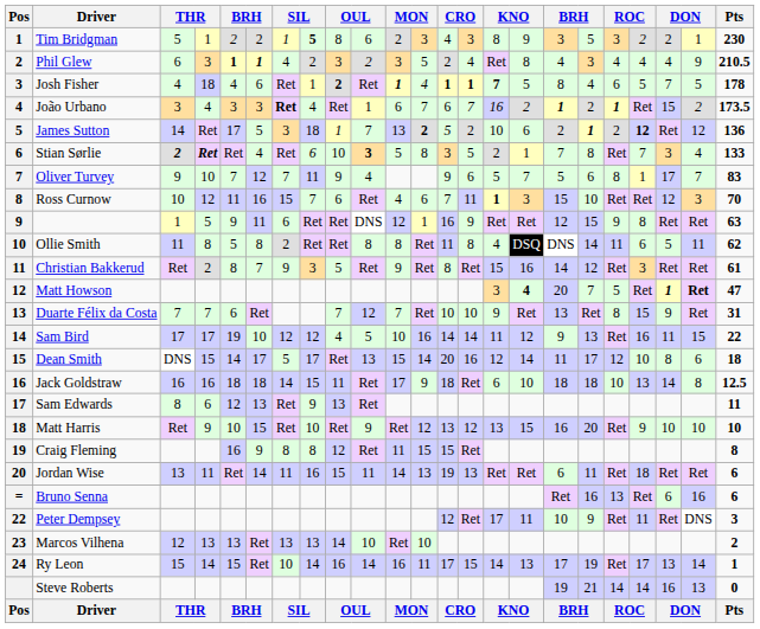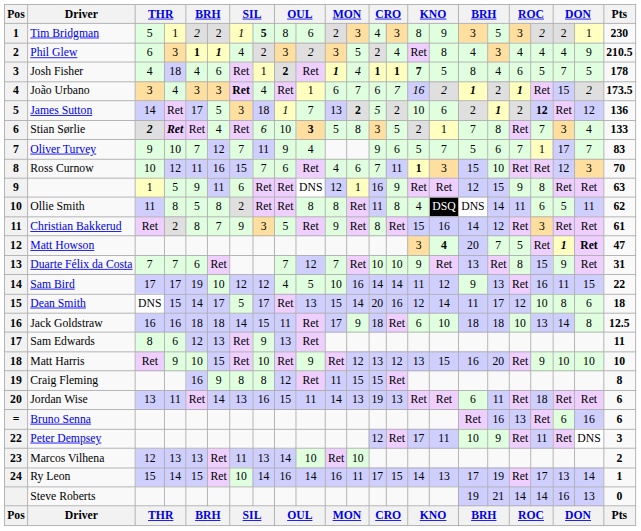 <table class="wikitable" style="font-size: 85%; text-align: center;">
 <tr valign="top">
 <th valign="middle">Pos</th>
 <th valign="middle">Driver</th>
 <th colspan=2><a href='#'>THR</a></th>
 <th colspan=2><a href='#'>BRH</a></th>
 <th colspan=2><a href='#'>SIL</a></th>
 <th colspan=2><a href='#'>OUL</a></th>
 <th colspan=2><a href='#'>MON</a></th>
 <th colspan=2><a href='#'>CRO</a></th>
 <th colspan=2><a href='#'>KNO</a></th>
 <th colspan=2><a href='#'>BRH</a></th>
 <th colspan=2><a href='#'>ROC</a></th>
 <th colspan=2><a href='#'>DON</a></th>
 <th valign="middle">Pts</th>
 </tr>
 <tr>
 <th>1</th>
 <td align=left> <a href='#'>Tim Bridgman</a></td>
 <td style="background:#dfffdf;">5</td>
 <td style="background:#ffffbf;">1</td>
 <td style="background:#dfdfdf;"><em>2</em></td>
 <td style="background:#dfdfdf;">2</td>
 <td style="background:#ffffbf;"><em>1</em></td>
 <td style="background:#dfffdf;"><strong>5</strong></td>
 <td style="background:#dfffdf;">8</td>
 <td style="background:#dfffdf;">6</td>
 <td style="background:#dfdfdf;">2</td>
 <td style="background:#ffdf9f;">3</td>
 <td style="background:#dfffdf;">4</td>
 <td style="background:#ffdf9f;">3</td>
 <td style="background:#dfffdf;">8</td>
 <td style="background:#dfffdf;">9</td>
 <td style="background:#ffdf9f;">3</td>
 <td style="background:#dfffdf;">5</td>
 <td style="background:#ffdf9f;">3</td>
 <td style="background:#dfdfdf;"><em>2</em></td>
 <td style="background:#dfdfdf;">2</td>
 <td style="background:#ffffbf;">1</td>
 <td><strong>230</strong></td>
 </tr>
 <tr>
 <th>2</th>
 <td align=left> <a href='#'>Phil Glew</a></td>
 <td style="background:#dfffdf;">6</td>
 <td style="background:#ffdf9f;">3</td>
 <td style="background:#ffffbf;"><strong>1</strong></td>
 <td style="background:#ffffbf;"><strong><em>1</em></strong></td>
 <td style="background:#dfffdf;">4</td>
 <td style="background:#dfdfdf;">2</td>
 <td style="background:#ffdf9f;">3</td>
 <td style="background:#dfdfdf;"><em>2</em></td>
 <td style="background:#ffdf9f;">3</td>
 <td style="background:#dfffdf;">5</td>
 <td style="background:#dfdfdf;">2</td>
 <td style="background:#dfffdf;">4</td>
 <td style="background:#efcfff;">Ret</td>
 <td style="background:#dfffdf;">8</td>
 <td style="background:#dfffdf;">4</td>
 <td style="background:#ffdf9f;">3</td>
 <td style="background:#dfffdf;">4</td>
 <td style="background:#dfffdf;">4</td>
 <td style="background:#dfffdf;">4</td>
 <td style="background:#dfffdf;">9</td>
 <td><strong>210.5</strong></td>
 </tr>
 <tr>
 <th>3</th>
 <td align=left> Josh Fisher</td>
 <td style="background:#dfffdf;">4</td>
 <td style="background:#cfcfff;">18</td>
 <td style="background:#dfffdf;">4</td>
 <td style="background:#dfffdf;">6</td>
 <td style="background:#efcfff;">Ret</td>
 <td style="background:#ffffbf;">1</td>
 <td style="background:#dfdfdf;"><strong>2</strong></td>
 <td style="background:#efcfff;">Ret</td>
 <td style="background:#ffffbf;"><strong><em>1</em></strong></td>
 <td style="background:#dfffdf;"><em>4</em></td>
 <td style="background:#ffffbf;"><strong>1</strong></td>
 <td style="background:#ffffbf;"><strong>1</strong></td>
 <td style="background:#dfffdf;"><strong>7</strong></td>
 <td style="background:#dfffdf;">5</td>
 <td style="background:#dfffdf;">8</td>
 <td style="background:#dfffdf;">4</td>
 <td style="background:#dfffdf;">6</td>
 <td style="background:#dfffdf;">5</td>
 <td style="background:#dfffdf;">7</td>
 <td style="background:#dfffdf;">5</td>
 <td><strong>178</strong></td>
 </tr>
 <tr>
 <th>4</th>
 <td align=left> João Urbano</td>
 <td style="background:#ffdf9f;">3</td>
 <td style="background:#dfffdf;">4</td>
 <td style="background:#ffdf9f;">3</td>
 <td style="background:#ffdf9f;">3</td>
 <td style="background:#efcfff;"><strong>Ret</strong></td>
 <td style="background:#dfffdf;">4</td>
 <td style="background:#efcfff;">Ret</td>
 <td style="background:#ffffbf;">1</td>
 <td style="background:#dfffdf;">6</td>
 <td style="background:#dfffdf;">7</td>
 <td style="background:#dfffdf;">6</td>
 <td style="background:#dfffdf;"><em>7</em></td>
 <td style="background:#cfcfff;"><em>16</em></td>
 <td style="background:#dfdfdf;"><em>2</em></td>
 <td style="background:#ffffbf;"><strong><em>1</em></strong></td>
 <td style="background:#dfdfdf;">2</td>
 <td style="background:#ffffbf;"><strong><em>1</em></strong></td>
 <td style="background:#efcfff;">Ret</td>
 <td style="background:#cfcfff;">15</td>
 <td style="background:#dfdfdf;"><em>2</em></td>
 <td><strong>173.5</strong></td>
 </tr>
 <tr>
 <th>5</th>
 <td align=left> <a href='#'>James Sutton</a></td>
 <td style="background:#cfcfff;">14</td>
 <td style="background:#efcfff;">Ret</td>
 <td style="background:#cfcfff;">17</td>
 <td style="background:#dfffdf;">5</td>
 <td style="background:#ffdf9f;">3</td>
 <td style="background:#cfcfff;">18</td>
 <td style="background:#ffffbf;"><em>1</em></td>
 <td style="background:#dfffdf;">7</td>
 <td style="background:#cfcfff;">13</td>
 <td style="background:#dfdfdf;"><strong>2</strong></td>
 <td style="background:#dfffdf;"><em>5</em></td>
 <td style="background:#dfdfdf;">2</td>
 <td style="background:#dfffdf;">10</td>
 <td style="background:#dfffdf;">6</td>
 <td style="background:#dfdfdf;">2</td>
 <td style="background:#ffffbf;"><strong><em>1</em></strong></td>
 <td style="background:#dfdfdf;">2</td>
 <td style="background:#cfcfff;"><strong>12</strong></td>
 <td style="background:#efcfff;">Ret</td>
 <td style="background:#cfcfff;">12</td>
 <td><strong>136</strong></td>
 </tr>
 <tr>
 <th>6</th>
 <td align=left> Stian Sørlie</td>
 <td style="background:#dfdfdf;"><strong><em>2</em></strong></td>
 <td style="background:#efcfff;"><strong><em>Ret</em></strong></td>
 <td style="background:#efcfff;">Ret</td>
 <td style="background:#dfffdf;">4</td>
 <td style="background:#efcfff;">Ret</td>
 <td style="background:#dfffdf;"><em>6</em></td>
 <td style="background:#dfffdf;">10</td>
 <td style="background:#ffdf9f;"><strong>3</strong></td>
 <td style="background:#dfffdf;">5</td>
 <td style="background:#dfffdf;">8</td>
 <td style="background:#ffdf9f;">3</td>
 <td style="background:#dfffdf;">5</td>
 <td style="background:#dfdfdf;">2</td>
 <td style="background:#ffffbf;">1</td>
 <td style="background:#dfffdf;">7</td>
 <td style="background:#dfffdf;">8</td>
 <td style="background:#efcfff;">Ret</td>
 <td style="background:#dfffdf;">7</td>
 <td style="background:#ffdf9f;">3</td>
 <td style="background:#dfffdf;">4</td>
 <td><strong>133</strong></td>
 </tr>
 <tr>
 <th>7</th>
 <td align=left> <a href='#'>Oliver Turvey</a></td>
 <td style="background:#dfffdf;">9</td>
 <td style="background:#dfffdf;">10</td>
 <td style="background:#dfffdf;">7</td>
 <td style="background:#cfcfff;">12</td>
 <td style="background:#dfffdf;">7</td>
 <td style="background:#cfcfff;">11</td>
 <td style="background:#dfffdf;">9</td>
 <td style="background:#dfffdf;">4</td>
 <td></td>
 <td></td>
 <td style="background:#dfffdf;">9</td>
 <td style="background:#dfffdf;">6</td>
 <td style="background:#dfffdf;">5</td>
 <td style="background:#dfffdf;">7</td>
 <td style="background:#dfffdf;">5</td>
 <td style="background:#dfffdf;">6</td>
-<td style="background:#dfffdf;">8</td>
+<td style="background:#dfffdf;">7</td>
 <td style="background:#ffffbf;">1</td>
 <td style="background:#cfcfff;">17</td>
 <td style="background:#dfffdf;">7</td>
 <td><strong>83</strong></td>
 </tr>
 <tr>
 <th>8</th>
 <td align=left> Ross Curnow</td>
 <td style="background:#dfffdf;">10</td>
 <td style="background:#cfcfff;">12</td>
 <td style="background:#cfcfff;">11</td>
 <td style="background:#cfcfff;">16</td>
 <td style="background:#cfcfff;">15</td>
 <td style="background:#dfffdf;">7</td>
 <td style="background:#dfffdf;">6</td>
 <td style="background:#efcfff;">Ret</td>
 <td style="background:#dfffdf;">4</td>
 <td style="background:#dfffdf;">6</td>
 <td style="background:#dfffdf;">7</td>
 <td style="background:#cfcfff;">11</td>
 <td style="background:#ffffbf;"><strong>1</strong></td>
 <td style="background:#ffdf9f;">3</td>
 <td style="background:#cfcfff;">15</td>
 <td style="background:#dfffdf;">10</td>
 <td style="background:#efcfff;">Ret</td>
 <td style="background:#efcfff;">Ret</td>
 <td style="background:#cfcfff;">12</td>
 <td style="background:#ffdf9f;">3</td>
 <td><strong>70</strong></td>
 </tr>
 <tr>
 <th>9</th>
 <td align=left></td>
 <td style="background:#ffffbf;">1</td>
 <td style="background:#dfffdf;">5</td>
 <td style="background:#dfffdf;">9</td>
 <td style="background:#cfcfff;">11</td>
 <td style="background:#dfffdf;">6</td>
 <td style="background:#efcfff;">Ret</td>
 <td style="background:#efcfff;">Ret</td>
 <td style="background:#ffffff;">DNS</td>
 <td style="background:#cfcfff;">12</td>
 <td style="background:#ffffbf;">1</td>
 <td style="background:#cfcfff;">16</td>
 <td style="background:#dfffdf;">9</td>
 <td style="background:#efcfff;">Ret</td>
 <td style="background:#efcfff;">Ret</td>
 <td style="background:#cfcfff;">12</td>
 <td style="background:#cfcfff;">15</td>
 <td style="background:#dfffdf;">9</td>
 <td style="background:#dfffdf;">8</td>
 <td style="background:#efcfff;">Ret</td>
 <td style="background:#efcfff;">Ret</td>
 <td><strong>63</strong></td>
 </tr>
 <tr>
 <th>10</th>
 <td align=left> Ollie Smith</td>
 <td style="background:#cfcfff;">11</td>
 <td style="background:#dfffdf;">8</td>
 <td style="background:#dfffdf;">5</td>
 <td style="background:#dfffdf;">8</td>
 <td style="background:#dfdfdf;">2</td>
 <td style="background:#efcfff;">Ret</td>
 <td style="background:#efcfff;">Ret</td>
 <td style="background:#dfffdf;">8</td>
 <td style="background:#dfffdf;">8</td>
 <td style="background:#efcfff;">Ret</td>
 <td style="background:#cfcfff;">11</td>
 <td style="background:#dfffdf;">8</td>
 <td style="background:#dfffdf;">4</td>
 <td style="background:#000000; color:white;">DSQ</td>
 <td style="background:#ffffff;">DNS</td>
 <td style="background:#cfcfff;">14</td>
 <td style="background:#cfcfff;">11</td>
 <td style="background:#dfffdf;">6</td>
 <td style="background:#dfffdf;">5</td>
 <td style="background:#cfcfff;">11</td>
 <td><strong>62</strong></td>
 </tr>
 <tr>
 <th>11</th>
 <td align=left> <a href='#'>Christian Bakkerud</a></td>
 <td style="background:#efcfff;">Ret</td>
 <td style="background:#dfdfdf;">2</td>
 <td style="background:#dfffdf;">8</td>
 <td style="background:#dfffdf;">7</td>
 <td style="background:#dfffdf;">9</td>
 <td style="background:#ffdf9f;">3</td>
 <td style="background:#dfffdf;">5</td>
 <td style="background:#efcfff;">Ret</td>
 <td style="background:#dfffdf;">9</td>
 <td style="background:#efcfff;">Ret</td>
 <td style="background:#dfffdf;">8</td>
 <td style="background:#efcfff;">Ret</td>
 <td style="background:#cfcfff;">15</td>
 <td style="background:#cfcfff;">16</td>
 <td style="background:#cfcfff;">14</td>
 <td style="background:#cfcfff;">12</td>
 <td style="background:#efcfff;">Ret</td>
 <td style="background:#ffdf9f;">3</td>
 <td style="background:#efcfff;">Ret</td>
 <td style="background:#efcfff;">Ret</td>
 <td><strong>61</strong></td>
 </tr>
 <tr>
 <th>12</th>
 <td align=left> <a href='#'>Matt Howson</a></td>
 <td></td>
 <td></td>
 <td></td>
 <td></td>
 <td></td>
 <td></td>
 <td></td>
 <td></td>
 <td></td>
 <td></td>
 <td></td>
 <td></td>
 <td style="background:#ffdf9f;">3</td>
 <td style="background:#dfffdf;"><strong>4</strong></td>
 <td style="background:#cfcfff;">20</td>
 <td style="background:#dfffdf;">7</td>
 <td style="background:#dfffdf;">5</td>
 <td style="background:#efcfff;">Ret</td>
 <td style="background:#ffffbf;"><strong><em>1</em></strong></td>
 <td style="background:#efcfff;"><strong>Ret</strong></td>
 <td><strong>47</strong></td>
 </tr>
 <tr>
 <th>13</th>
 <td align=left> <a href='#'>Duarte Félix da Costa</a></td>
 <td style="background:#dfffdf;">7</td>
 <td style="background:#dfffdf;">7</td>
 <td style="background:#dfffdf;">6</td>
 <td style="background:#efcfff;">Ret</td>
 <td></td>
 <td></td>
 <td style="background:#dfffdf;">7</td>
 <td style="background:#cfcfff;">12</td>
 <td style="background:#dfffdf;">7</td>
 <td style="background:#efcfff;">Ret</td>
 <td style="background:#dfffdf;">10</td>
 <td style="background:#dfffdf;">10</td>
 <td style="background:#dfffdf;">9</td>
 <td style="background:#efcfff;">Ret</td>
 <td style="background:#cfcfff;">13</td>
 <td style="background:#efcfff;">Ret</td>
 <td style="background:#dfffdf;">8</td>
 <td style="background:#cfcfff;">15</td>
 <td style="background:#dfffdf;">9</td>
 <td style="background:#efcfff;">Ret</td>
 <td><strong>31</strong></td>
 </tr>
 <tr>
 <th>14</th>
 <td align=left> <a href='#'>Sam Bird</a></td>
 <td style="background:#cfcfff;">17</td>
 <td style="background:#cfcfff;">17</td>
 <td style="background:#cfcfff;">19</td>
 <td style="background:#dfffdf;">10</td>
 <td style="background:#cfcfff;">12</td>
 <td style="background:#cfcfff;">12</td>
 <td style="background:#dfffdf;">4</td>
 <td style="background:#dfffdf;">5</td>
 <td style="background:#dfffdf;">10</td>
 <td style="background:#cfcfff;">16</td>
 <td style="background:#cfcfff;">14</td>
 <td style="background:#cfcfff;">14</td>
 <td style="background:#cfcfff;">11</td>
 <td style="background:#cfcfff;">12</td>
 <td style="background:#dfffdf;">9</td>
 <td style="background:#cfcfff;">13</td>
 <td style="background:#efcfff;">Ret</td>
 <td style="background:#cfcfff;">16</td>
 <td style="background:#cfcfff;">11</td>
 <td style="background:#cfcfff;">15</td>
 <td><strong>22</strong></td>
 </tr>
 <tr>
 <th>15</th>
 <td align=left> <a href='#'>Dean Smith</a></td>
 <td style="background:#ffffff;">DNS</td>
 <td style="background:#cfcfff;">15</td>
 <td style="background:#cfcfff;">14</td>
 <td style="background:#cfcfff;">17</td>
 <td style="background:#dfffdf;">5</td>
 <td style="background:#cfcfff;">17</td>
 <td style="background:#efcfff;">Ret</td>
 <td style="background:#cfcfff;">13</td>
 <td style="background:#cfcfff;">15</td>
 <td style="background:#cfcfff;">14</td>
 <td style="background:#cfcfff;">20</td>
 <td style="background:#cfcfff;">16</td>
 <td style="background:#cfcfff;">12</td>
 <td style="background:#cfcfff;">14</td>
 <td style="background:#cfcfff;">11</td>
 <td style="background:#cfcfff;">17</td>
 <td style="background:#cfcfff;">12</td>
 <td style="background:#dfffdf;">10</td>
 <td style="background:#dfffdf;">8</td>
 <td style="background:#dfffdf;">6</td>
 <td><strong>18</strong></td>
 </tr>
 <tr>
 <th>16</th>
 <td align=left> Jack Goldstraw</td>
 <td style="background:#cfcfff;">16</td>
 <td style="background:#cfcfff;">16</td>
 <td style="background:#cfcfff;">18</td>
 <td style="background:#cfcfff;">18</td>
 <td style="background:#cfcfff;">14</td>
 <td style="background:#cfcfff;">15</td>
 <td style="background:#cfcfff;">11</td>
 <td style="background:#efcfff;">Ret</td>
 <td style="background:#cfcfff;">17</td>
 <td style="background:#dfffdf;">9</td>
 <td style="background:#cfcfff;">18</td>
 <td style="background:#efcfff;">Ret</td>
 <td style="background:#dfffdf;">6</td>
 <td style="background:#dfffdf;">10</td>
 <td style="background:#cfcfff;">18</td>
 <td style="background:#cfcfff;">18</td>
 <td style="background:#dfffdf;">10</td>
 <td style="background:#cfcfff;">13</td>
 <td style="background:#cfcfff;">14</td>
 <td style="background:#dfffdf;">8</td>
 <td><strong>12.5</strong></td>
 </tr>
 <tr>
 <th>17</th>
 <td align=left> Sam Edwards</td>
 <td style="background:#dfffdf;">8</td>
 <td style="background:#dfffdf;">6</td>
 <td style="background:#cfcfff;">12</td>
 <td style="background:#cfcfff;">13</td>
 <td style="background:#efcfff;">Ret</td>
 <td style="background:#dfffdf;">9</td>
 <td style="background:#cfcfff;">13</td>
 <td style="background:#efcfff;">Ret</td>
 <td></td>
 <td></td>
 <td></td>
 <td></td>
 <td></td>
 <td></td>
 <td></td>
 <td></td>
 <td></td>
 <td></td>
 <td></td>
 <td></td>
 <td><strong>11</strong></td>
 </tr>
 <tr>
 <th>18</th>
 <td align=left> Matt Harris</td>
 <td style="background:#efcfff;">Ret</td>
 <td style="background:#dfffdf;">9</td>
 <td style="background:#dfffdf;">10</td>
 <td style="background:#cfcfff;">15</td>
 <td style="background:#efcfff;">Ret</td>
 <td style="background:#dfffdf;">10</td>
 <td style="background:#efcfff;">Ret</td>
 <td style="background:#dfffdf;">9</td>
 <td style="background:#efcfff;">Ret</td>
 <td style="background:#cfcfff;">12</td>
 <td style="background:#cfcfff;">13</td>
 <td style="background:#cfcfff;">12</td>
 <td style="background:#cfcfff;">13</td>
 <td style="background:#cfcfff;">15</td>
 <td style="background:#cfcfff;">16</td>
 <td style="background:#cfcfff;">20</td>
 <td style="background:#efcfff;">Ret</td>
 <td style="background:#dfffdf;">9</td>
 <td style="background:#dfffdf;">10</td>
 <td style="background:#dfffdf;">10</td>
 <td><strong>10</strong></td>
 </tr>
 <tr>
 <th>19</th>
 <td align=left> Craig Fleming</td>
 <td></td>
 <td></td>
 <td style="background:#cfcfff;">16</td>
 <td style="background:#dfffdf;">9</td>
 <td style="background:#dfffdf;">8</td>
 <td style="background:#dfffdf;">8</td>
 <td style="background:#cfcfff;">12</td>
 <td style="background:#efcfff;">Ret</td>
 <td style="background:#cfcfff;">11</td>
 <td style="background:#cfcfff;">15</td>
 <td style="background:#cfcfff;">15</td>
 <td style="background:#efcfff;">Ret</td>
 <td></td>
 <td></td>
 <td></td>
 <td></td>
 <td></td>
 <td></td>
 <td></td>
 <td></td>
 <td><strong>8</strong></td>
 </tr>
 <tr>
 <th>20</th>
 <td align=left> Jordan Wise</td>
 <td style="background:#cfcfff;">13</td>
 <td style="background:#cfcfff;">11</td>
 <td style="background:#efcfff;">Ret</td>
 <td style="background:#cfcfff;">14</td>
-<td style="background:#cfcfff;">11</td>
+<td style="background:#cfcfff;">13</td>
 <td style="background:#cfcfff;">16</td>
 <td style="background:#cfcfff;">15</td>
 <td style="background:#cfcfff;">11</td>
 <td style="background:#cfcfff;">14</td>
 <td style="background:#cfcfff;">13</td>
 <td style="background:#cfcfff;">19</td>
 <td style="background:#cfcfff;">13</td>
 <td style="background:#efcfff;">Ret</td>
 <td style="background:#efcfff;">Ret</td>
 <td style="background:#dfffdf;">6</td>
 <td style="background:#cfcfff;">11</td>
 <td style="background:#efcfff;">Ret</td>
 <td style="background:#cfcfff;">18</td>
 <td style="background:#efcfff;">Ret</td>
 <td style="background:#efcfff;">Ret</td>
 <td><strong>6</strong></td>
 </tr>
 <tr>
 <th>=</th>
 <td align=left> <a href='#'>Bruno Senna</a></td>
 <td></td>
 <td></td>
 <td></td>
 <td></td>
 <td></td>
 <td></td>
 <td></td>
 <td></td>
 <td></td>
 <td></td>
 <td></td>
 <td></td>
 <td></td>
 <td></td>
 <td style="background:#efcfff;">Ret</td>
 <td style="background:#cfcfff;">16</td>
 <td style="background:#cfcfff;">13</td>
 <td style="background:#efcfff;">Ret</td>
 <td style="background:#dfffdf;">6</td>
 <td style="background:#cfcfff;">16</td>
 <td><strong>6</strong></td>
 </tr>
 <tr>
 <th>22</th>
 <td align=left> <a href='#'>Peter Dempsey</a></td>
 <td></td>
 <td></td>
 <td></td>
 <td></td>
 <td></td>
 <td></td>
 <td></td>
 <td></td>
 <td></td>
 <td></td>
 <td style="background:#cfcfff;">12</td>
 <td style="background:#efcfff;">Ret</td>
 <td style="background:#cfcfff;">17</td>
 <td style="background:#cfcfff;">11</td>
 <td style="background:#dfffdf;">10</td>
 <td style="background:#dfffdf;">9</td>
 <td style="background:#efcfff;">Ret</td>
 <td style="background:#cfcfff;">11</td>
 <td style="background:#efcfff;">Ret</td>
 <td style="background:#ffffff;">DNS</td>
 <td><strong>3</strong></td>
 </tr>
 <tr>
 <th>23</th>
 <td align=left> Marcos Vilhena</td>
 <td style="background:#cfcfff;">12</td>
 <td style="background:#cfcfff;">13</td>
 <td style="background:#cfcfff;">13</td>
 <td style="background:#efcfff;">Ret</td>
-<td style="background:#cfcfff;">13</td>
+<td style="background:#cfcfff;">11</td>
 <td style="background:#cfcfff;">13</td>
 <td style="background:#cfcfff;">14</td>
 <td style="background:#dfffdf;">10</td>
 <td style="background:#efcfff;">Ret</td>
 <td style="background:#dfffdf;">10</td>
 <td></td>
 <td></td>
 <td></td>
 <td></td>
 <td></td>
 <td></td>
 <td></td>
 <td></td>
 <td></td>
 <td></td>
 <td><strong>2</strong></td>
 </tr>
 <tr>
 <th>24</th>
 <td align=left> Ry Leon</td>
 <td style="background:#cfcfff;">15</td>
 <td style="background:#cfcfff;">14</td>
 <td style="background:#cfcfff;">15</td>
 <td style="background:#efcfff;">Ret</td>
 <td style="background:#dfffdf;">10</td>
 <td style="background:#cfcfff;">14</td>
 <td style="background:#cfcfff;">16</td>
 <td style="background:#cfcfff;">14</td>
 <td style="background:#cfcfff;">16</td>
 <td style="background:#cfcfff;">11</td>
 <td style="background:#cfcfff;">17</td>
 <td style="background:#cfcfff;">15</td>
 <td style="background:#cfcfff;">14</td>
 <td style="background:#cfcfff;">13</td>
 <td style="background:#cfcfff;">17</td>
 <td style="background:#cfcfff;">19</td>
 <td style="background:#efcfff;">Ret</td>
 <td style="background:#cfcfff;">17</td>
 <td style="background:#cfcfff;">13</td>
 <td style="background:#cfcfff;">14</td>
 <td><strong>1</strong></td>
 </tr>
 <tr>
 <th></th>
 <td align=left> Steve Roberts</td>
 <td></td>
 <td></td>
 <td></td>
 <td></td>
 <td></td>
 <td></td>
 <td></td>
 <td></td>
 <td></td>
 <td></td>
 <td></td>
 <td></td>
 <td></td>
 <td></td>
 <td style="background:#cfcfff;">19</td>
 <td style="background:#cfcfff;">21</td>
 <td style="background:#cfcfff;">14</td>
 <td style="background:#cfcfff;">14</td>
 <td style="background:#cfcfff;">16</td>
 <td style="background:#cfcfff;">13</td>
 <td><strong>0</strong></td>
 </tr>
 <tr>
 <th valign="middle">Pos</th>
 <th valign="middle">Driver</th>
 <th colspan=2><a href='#'>THR</a></th>
 <th colspan=2><a href='#'>BRH</a></th>
 <th colspan=2><a href='#'>SIL</a></th>
 <th colspan=2><a href='#'>OUL</a></th>
 <th colspan=2><a href='#'>MON</a></th>
 <th colspan=2><a href='#'>CRO</a></th>
 <th colspan=2><a href='#'>KNO</a></th>
 <th colspan=2><a href='#'>BRH</a></th>
 <th colspan=2><a href='#'>ROC</a></th>
 <th colspan=2><a href='#'>DON</a></th>
 <th valign="middle">Pts</th>
 </tr>
 </table>
